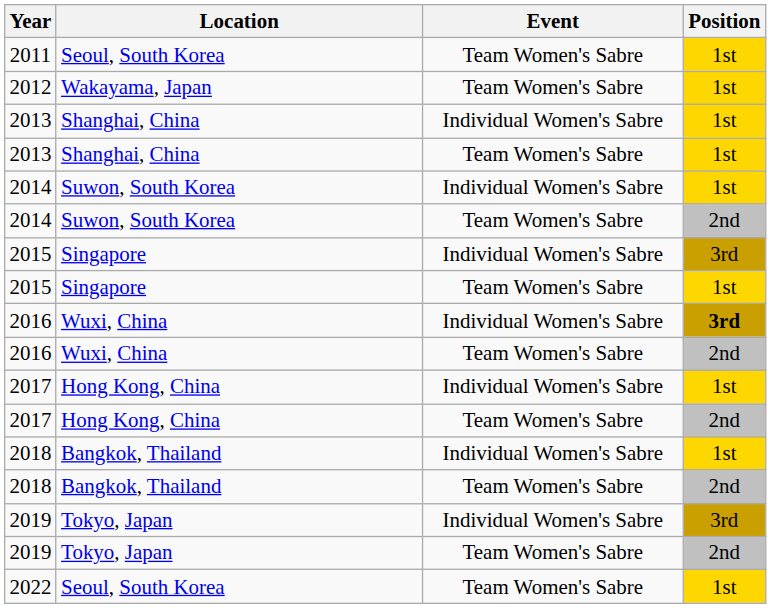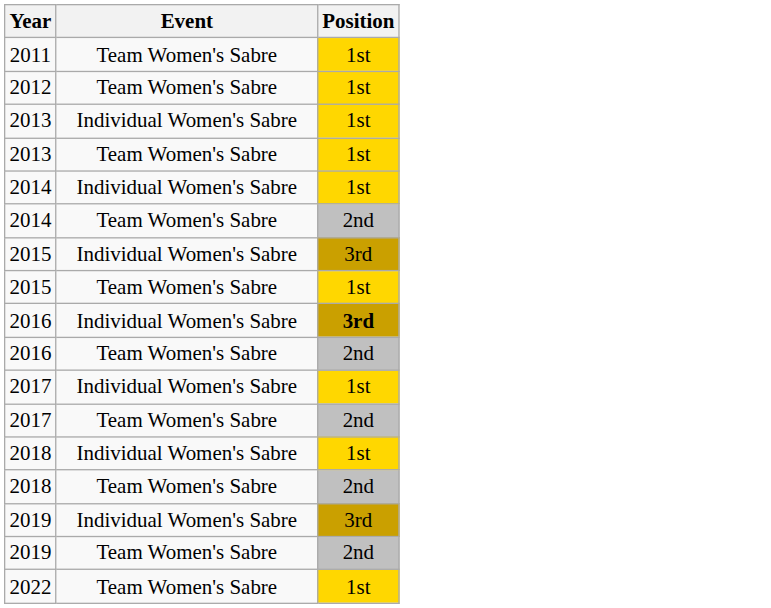 <table class="wikitable" style="text-align:center;">
 <tr>
 <th>Year</th>
-<th style="width:17em">Location</th>
 <th style="width:12em">Event</th>
 <th>Position</th>
 </tr>
 <tr>
 <td>2011</td>
-<td rowspan="1" align="left"> <a href='#'>Seoul</a>, <a href='#'>South Korea</a></td>
 <td>Team Women's Sabre</td>
 <td bgcolor="gold">1st</td>
 </tr>
 <tr>
 <td>2012</td>
-<td rowspan="1" align="left"> <a href='#'>Wakayama</a>, <a href='#'>Japan</a></td>
 <td>Team Women's Sabre</td>
 <td bgcolor="gold">1st</td>
 </tr>
 <tr>
 <td>2013</td>
-<td rowspan="1" align="left"> <a href='#'>Shanghai</a>, <a href='#'>China</a></td>
 <td>Individual Women's Sabre</td>
 <td bgcolor="gold">1st</td>
 </tr>
 <tr>
 <td>2013</td>
-<td rowspan="1" align="left"> <a href='#'>Shanghai</a>, <a href='#'>China</a></td>
 <td>Team Women's Sabre</td>
 <td bgcolor="gold">1st</td>
 </tr>
 <tr>
 <td>2014</td>
-<td rowspan="1" align="left"> <a href='#'>Suwon</a>, <a href='#'>South Korea</a></td>
 <td>Individual Women's Sabre</td>
 <td bgcolor="gold">1st</td>
 </tr>
 <tr>
 <td>2014</td>
-<td rowspan="1" align="left"> <a href='#'>Suwon</a>, <a href='#'>South Korea</a></td>
 <td>Team Women's Sabre</td>
 <td bgcolor="silver">2nd</td>
 </tr>
 <tr>
 <td>2015</td>
-<td rowspan="1" align="left"> <a href='#'>Singapore</a></td>
 <td>Individual Women's Sabre</td>
 <td bgcolor="caramel">3rd</td>
 </tr>
 <tr>
 <td>2015</td>
-<td rowspan="1" align="left"> <a href='#'>Singapore</a></td>
 <td>Team Women's Sabre</td>
 <td bgcolor="gold">1st</td>
 </tr>
 <tr>
 <td>2016</td>
-<td rowspan="1" align="left"> <a href='#'>Wuxi</a>, <a href='#'>China</a></td>
 <td>Individual Women's Sabre</td>
 <td bgcolor="caramel"><strong>3rd</strong></td>
 </tr>
 <tr>
 <td>2016</td>
-<td rowspan="1" align="left"> <a href='#'>Wuxi</a>, <a href='#'>China</a></td>
 <td>Team Women's Sabre</td>
 <td bgcolor="silver">2nd</td>
 </tr>
 <tr>
 <td>2017</td>
-<td rowspan="1" align="left"> <a href='#'>Hong Kong</a>, <a href='#'>China</a></td>
 <td>Individual Women's Sabre</td>
 <td bgcolor="gold">1st</td>
 </tr>
 <tr>
 <td>2017</td>
-<td rowspan="1" align="left"> <a href='#'>Hong Kong</a>, <a href='#'>China</a></td>
 <td>Team Women's Sabre</td>
 <td bgcolor="silver">2nd</td>
 </tr>
 <tr>
 <td>2018</td>
-<td rowspan="1" align="left"> <a href='#'>Bangkok</a>, <a href='#'>Thailand</a></td>
 <td>Individual Women's Sabre</td>
 <td bgcolor="gold">1st</td>
 </tr>
 <tr>
 <td>2018</td>
-<td rowspan="1" align="left"> <a href='#'>Bangkok</a>, <a href='#'>Thailand</a></td>
 <td>Team Women's Sabre</td>
 <td bgcolor="silver">2nd</td>
 </tr>
 <tr>
 <td>2019</td>
-<td rowspan="1" align="left"> <a href='#'>Tokyo</a>, <a href='#'>Japan</a></td>
 <td>Individual Women's Sabre</td>
 <td bgcolor="caramel">3rd</td>
 </tr>
 <tr>
 <td>2019</td>
-<td rowspan="1" align="left"> <a href='#'>Tokyo</a>, <a href='#'>Japan</a></td>
 <td>Team Women's Sabre</td>
 <td bgcolor="silver">2nd</td>
 </tr>
 <tr>
 <td>2022</td>
-<td rowspan="1" align="left"> <a href='#'>Seoul</a>, <a href='#'>South Korea</a></td>
 <td>Team Women's Sabre</td>
 <td bgcolor="gold">1st</td>
 </tr>
 </table>
